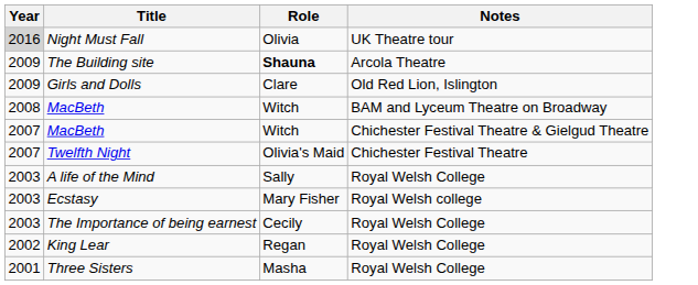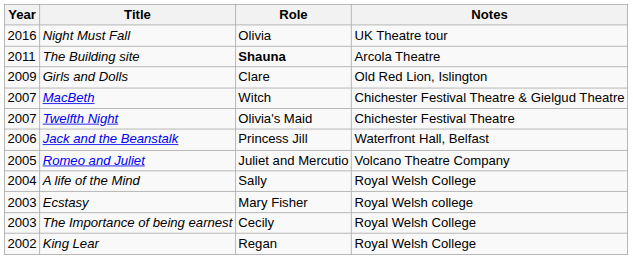 <table class="wikitable sortable">
 <tr>
 <th>Year</th>
 <th>Title</th>
 <th>Role</th>
 <th class="unsortable">Notes</th>
 </tr>
 <tr>
-<td style="background: lightgrey;">2016</td>
+<td>2016</td>
 <td><em>Night Must Fall</em></td>
 <td>Olivia</td>
 <td>UK Theatre tour</td>
 </tr>
 <tr>
-<td>2009</td>
+<td>2011</td>
 <td><em>The Building site</em></td>
 <td><strong>Shauna</strong></td>
 <td>Arcola Theatre</td>
 </tr>
 <tr>
 <td>2009</td>
 <td><em>Girls and Dolls</em></td>
 <td>Clare</td>
 <td>Old Red Lion, Islington</td>
-</tr>
-<tr>
-<td>2008</td>
-<td><em><a href='#'>MacBeth</a></em></td>
-<td>Witch</td>
-<td>BAM and Lyceum Theatre on Broadway</td>
 </tr>
 <tr>
 <td>2007</td>
 <td><em><a href='#'>MacBeth</a></em></td>
 <td>Witch</td>
 <td>Chichester Festival Theatre & Gielgud Theatre</td>
 </tr>
 <tr>
 <td>2007</td>
 <td><em><a href='#'>Twelfth Night</a></em></td>
 <td>Olivia's Maid</td>
 <td>Chichester Festival Theatre</td>
 </tr>
 <tr>
-<td>2003</td>
+<td>2006</td>
+<td><em><a href='#'>Jack and the Beanstalk</a></em></td>
+<td>Princess Jill</td>
+<td>Waterfront Hall, Belfast</td>
+</tr>
+<tr>
+<td>2005</td>
+<td><em> <a href='#'>Romeo and Juliet</a> </em></td>
+<td>Juliet and Mercutio</td>
+<td>Volcano Theatre Company</td>
+</tr>
+<tr>
+<td>2004</td>
 <td><em> A life of the Mind </em></td>
 <td>Sally</td>
 <td>Royal Welsh College</td>
 </tr>
 <tr>
 <td>2003</td>
 <td><em> Ecstasy </em></td>
 <td>Mary Fisher</td>
 <td>Royal Welsh college</td>
 </tr>
 <tr>
 <td>2003</td>
 <td><em> The Importance of being earnest </em></td>
 <td>Cecily</td>
 <td>Royal Welsh College</td>
 </tr>
 <tr>
 <td>2002</td>
 <td><em> King Lear </em></td>
 <td>Regan</td>
 <td>Royal Welsh College</td>
 </tr>
-<tr>
-<td>2001</td>
-<td><em> Three Sisters </em></td>
-<td>Masha</td>
-<td>Royal Welsh College</td>
-</tr>
 </table>
